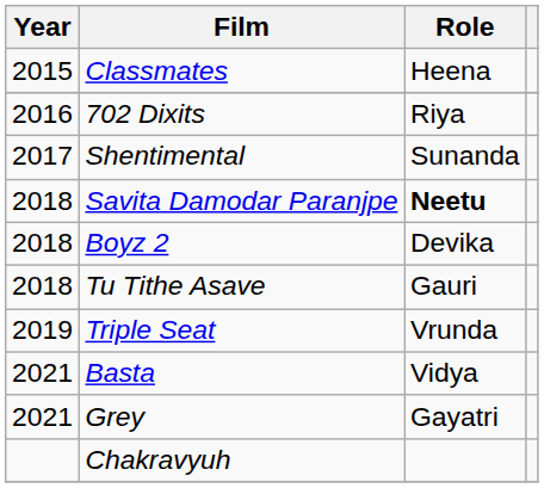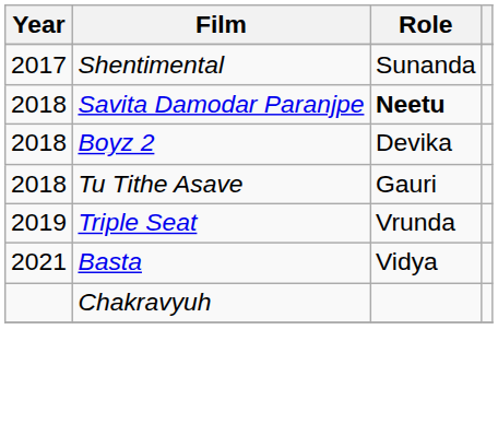 <table class="wikitable sortable">
 <tr>
 <th>Year</th>
 <th>Film</th>
 <th>Role</th>
 <th class="unsortable"></th>
 </tr>
 <tr>
-<td>2015</td>
-<td><em><a href='#'>Classmates</a></em></td>
-<td>Heena</td>
-<td></td>
-</tr>
-<tr>
-</tr>
-<tr>
-<td>2016</td>
-<td><em>702 Dixits</em></td>
-<td>Riya</td>
-<td></td>
 </tr>
 <tr>
 <td>2017</td>
 <td><em>Shentimental</em></td>
 <td>Sunanda</td>
 <td></td>
 </tr>
 <tr>
 <td>2018</td>
 <td><em><a href='#'>Savita Damodar Paranjpe</a></em></td>
 <td><strong>Neetu</strong></td>
 <td></td>
 </tr>
 <tr>
 <td>2018</td>
 <td><em><a href='#'>Boyz 2</a></em></td>
 <td>Devika</td>
 <td></td>
 </tr>
 <tr>
 <td>2018</td>
 <td><em>Tu Tithe Asave</em></td>
 <td>Gauri</td>
 <td></td>
 </tr>
 <tr>
 <td>2019</td>
 <td><em><a href='#'>Triple Seat</a></em></td>
 <td>Vrunda</td>
 <td></td>
 </tr>
 <tr>
 <td>2021</td>
 <td><em><a href='#'>Basta</a></em></td>
 <td>Vidya</td>
 <td></td>
 </tr>
 <tr>
-<td>2021</td>
-<td><em>Grey</em></td>
-<td>Gayatri</td>
-<td></td>
-</tr>
-<tr>
 <td></td>
 <td><em>Chakravyuh</em></td>
 <td></td>
 <td></td>
 </tr>
 <tr>
 </tr>
 </table>
